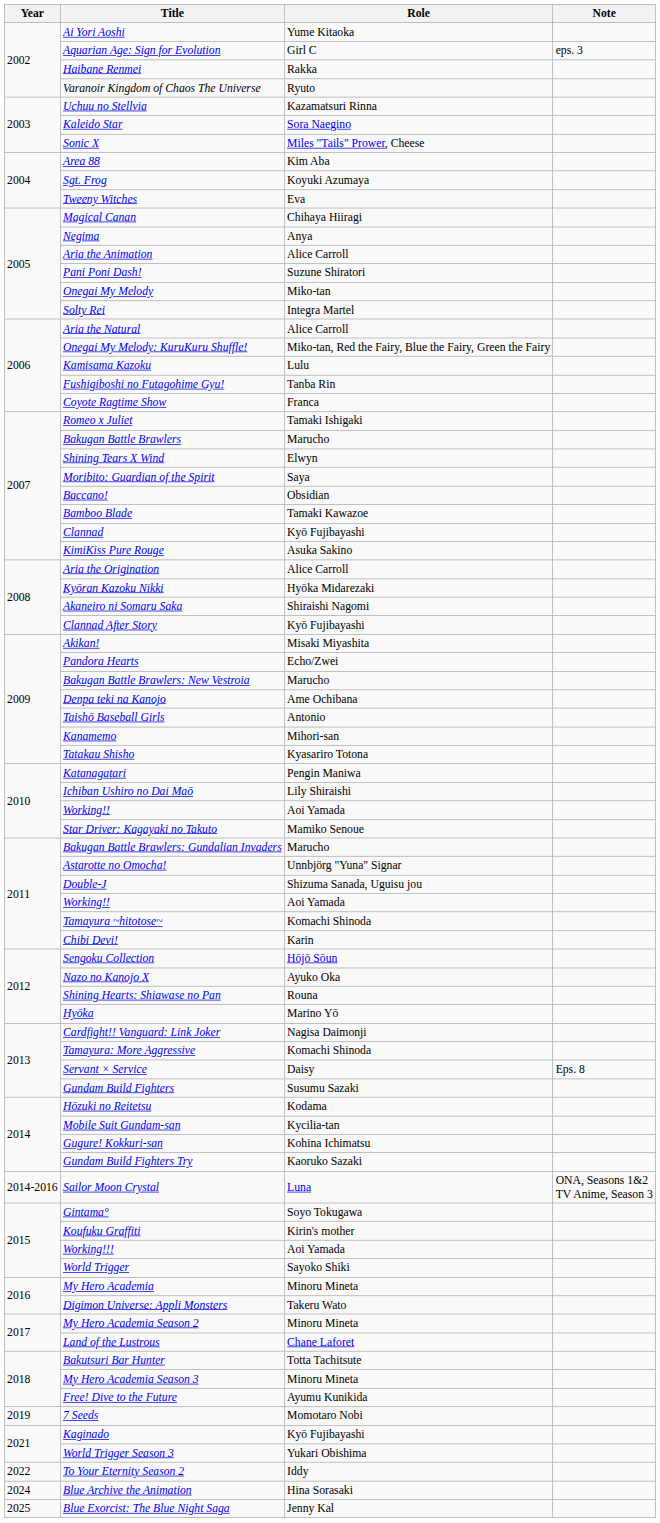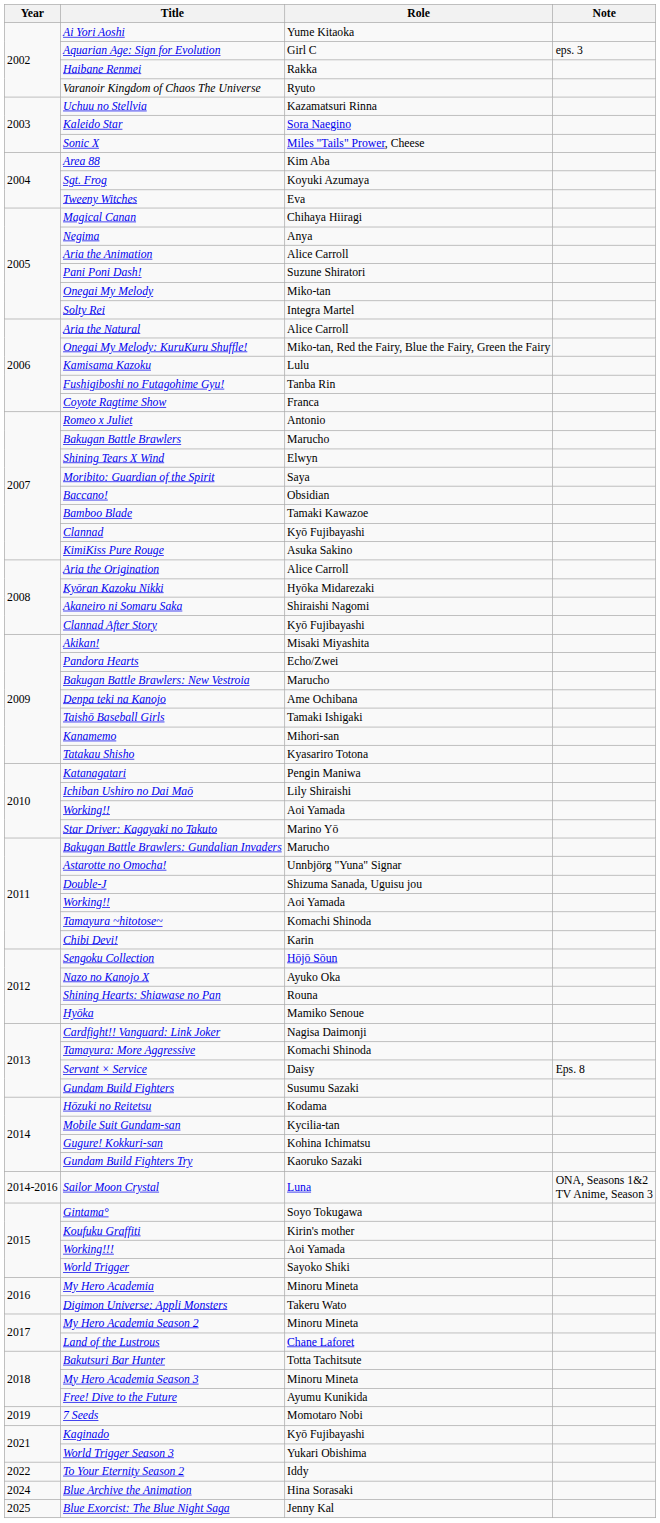 <table class="wikitable">
 <tr>
 <th>Year</th>
 <th>Title</th>
 <th>Role</th>
 <th>Note</th>
 </tr>
 <tr>
 <td rowspan="4">2002</td>
 <td><em><a href='#'>Ai Yori Aoshi</a></em></td>
 <td>Yume Kitaoka</td>
 <td></td>
 </tr>
 <tr>
 <td><em><a href='#'>Aquarian Age: Sign for Evolution</a></em></td>
 <td>Girl C</td>
 <td>eps. 3</td>
 </tr>
 <tr>
 <td><em><a href='#'>Haibane Renmei</a></em></td>
 <td>Rakka</td>
 <td></td>
 </tr>
 <tr>
 <td><em>Varanoir Kingdom of Chaos The Universe</em></td>
 <td>Ryuto</td>
 <td></td>
 </tr>
 <tr>
 <td rowspan="3">2003</td>
 <td><em><a href='#'>Uchuu no Stellvia</a></em></td>
 <td>Kazamatsuri Rinna</td>
 <td></td>
 </tr>
 <tr>
 <td><em><a href='#'>Kaleido Star</a></em></td>
 <td><a href='#'>Sora Naegino</a></td>
 <td></td>
 </tr>
 <tr>
 <td><em><a href='#'>Sonic X</a></em></td>
 <td><a href='#'>Miles "Tails" Prower</a>, Cheese</td>
 <td></td>
 </tr>
 <tr>
 <td rowspan="3">2004</td>
 <td><em><a href='#'>Area 88</a></em></td>
 <td>Kim Aba</td>
 <td></td>
 </tr>
 <tr>
 <td><em><a href='#'>Sgt. Frog</a></em></td>
 <td>Koyuki Azumaya</td>
 <td></td>
 </tr>
 <tr>
 <td><em><a href='#'>Tweeny Witches</a></em></td>
 <td>Eva</td>
 <td></td>
 </tr>
 <tr>
 <td rowspan="6">2005</td>
 <td><em><a href='#'>Magical Canan</a></em></td>
 <td>Chihaya Hiiragi</td>
 <td></td>
 </tr>
 <tr>
 <td><em><a href='#'>Negima</a></em></td>
 <td>Anya</td>
 <td></td>
 </tr>
 <tr>
 <td><em><a href='#'>Aria the Animation</a></em></td>
 <td>Alice Carroll</td>
 <td></td>
 </tr>
 <tr>
 <td><em><a href='#'>Pani Poni Dash!</a></em></td>
 <td>Suzune Shiratori</td>
 <td></td>
 </tr>
 <tr>
 <td><em><a href='#'>Onegai My Melody</a></em></td>
 <td>Miko-tan</td>
 <td></td>
 </tr>
 <tr>
 <td><em><a href='#'>Solty Rei</a></em></td>
 <td>Integra Martel</td>
 <td></td>
 </tr>
 <tr>
 <td rowspan="5">2006</td>
 <td><em><a href='#'>Aria the Natural</a></em></td>
 <td>Alice Carroll</td>
 <td></td>
 </tr>
 <tr>
 <td><em><a href='#'>Onegai My Melody: KuruKuru Shuffle!</a></em></td>
 <td>Miko-tan, Red the Fairy, Blue the Fairy, Green the Fairy</td>
 <td></td>
 </tr>
 <tr>
 <td><em><a href='#'>Kamisama Kazoku</a></em></td>
 <td>Lulu</td>
 <td></td>
 </tr>
 <tr>
 <td><em><a href='#'>Fushigiboshi no Futagohime Gyu!</a></em></td>
 <td>Tanba Rin</td>
 <td></td>
 </tr>
 <tr>
 <td><em><a href='#'>Coyote Ragtime Show</a></em></td>
 <td>Franca</td>
 <td></td>
 </tr>
 <tr>
 <td rowspan="8">2007</td>
 <td><em><a href='#'>Romeo x Juliet</a></em></td>
-<td>Tamaki Ishigaki</td>
+<td>Antonio</td>
 <td></td>
 </tr>
 <tr>
 <td><em><a href='#'>Bakugan Battle Brawlers</a></em></td>
 <td>Marucho</td>
 <td></td>
 </tr>
 <tr>
 <td><em><a href='#'>Shining Tears X Wind</a></em></td>
 <td>Elwyn</td>
 <td></td>
 </tr>
 <tr>
 <td><em><a href='#'>Moribito: Guardian of the Spirit</a></em></td>
 <td>Saya</td>
 <td></td>
 </tr>
 <tr>
 <td><em><a href='#'>Baccano!</a></em></td>
 <td>Obsidian</td>
 <td></td>
 </tr>
 <tr>
 <td><em><a href='#'>Bamboo Blade</a></em></td>
 <td>Tamaki Kawazoe</td>
 <td></td>
 </tr>
 <tr>
 <td><em><a href='#'>Clannad</a></em></td>
 <td>Kyō Fujibayashi</td>
 <td></td>
 </tr>
 <tr>
 <td><em><a href='#'>KimiKiss Pure Rouge</a></em></td>
 <td>Asuka Sakino</td>
 <td></td>
 </tr>
 <tr>
 <td rowspan="4">2008</td>
 <td><em><a href='#'>Aria the Origination</a></em></td>
 <td>Alice Carroll</td>
 <td></td>
 </tr>
 <tr>
 <td><em><a href='#'>Kyōran Kazoku Nikki</a></em></td>
 <td>Hyōka Midarezaki</td>
 <td></td>
 </tr>
 <tr>
 <td><em><a href='#'>Akaneiro ni Somaru Saka</a></em></td>
 <td>Shiraishi Nagomi</td>
 <td></td>
 </tr>
 <tr>
 <td><em><a href='#'>Clannad After Story</a></em></td>
 <td>Kyō Fujibayashi</td>
 <td></td>
 </tr>
 <tr>
 <td rowspan="7">2009</td>
 <td><em><a href='#'>Akikan!</a></em></td>
 <td>Misaki Miyashita</td>
 <td></td>
 </tr>
 <tr>
 <td><em><a href='#'>Pandora Hearts</a></em></td>
 <td>Echo/Zwei</td>
 <td></td>
 </tr>
 <tr>
 <td><em><a href='#'>Bakugan Battle Brawlers: New Vestroia</a></em></td>
 <td>Marucho</td>
 <td></td>
 </tr>
 <tr>
 <td><em><a href='#'>Denpa teki na Kanojo</a></em></td>
 <td>Ame Ochibana</td>
 <td></td>
 </tr>
 <tr>
 <td><em><a href='#'>Taishō Baseball Girls</a></em></td>
-<td>Antonio</td>
+<td>Tamaki Ishigaki</td>
 <td></td>
 </tr>
 <tr>
 <td><em><a href='#'>Kanamemo</a></em></td>
 <td>Mihori-san</td>
 <td></td>
 </tr>
 <tr>
 <td><em><a href='#'>Tatakau Shisho</a></em></td>
 <td>Kyasariro Totona</td>
 <td></td>
 </tr>
 <tr>
 <td rowspan="4">2010</td>
 <td><em><a href='#'>Katanagatari</a></em></td>
 <td>Pengin Maniwa</td>
 <td></td>
 </tr>
 <tr>
 <td><em><a href='#'>Ichiban Ushiro no Dai Maō</a></em></td>
 <td>Lily Shiraishi</td>
 <td></td>
 </tr>
 <tr>
 <td><em><a href='#'>Working!!</a></em></td>
 <td>Aoi Yamada</td>
 <td></td>
 </tr>
 <tr>
 <td><em><a href='#'>Star Driver: Kagayaki no Takuto</a></em></td>
-<td>Mamiko Senoue</td>
+<td>Marino Yō</td>
 <td></td>
 </tr>
 <tr>
 <td rowspan="6">2011</td>
 <td><em><a href='#'>Bakugan Battle Brawlers: Gundalian Invaders</a></em></td>
 <td>Marucho</td>
 <td></td>
 </tr>
 <tr>
 <td><em><a href='#'>Astarotte no Omocha!</a></em></td>
 <td>Unnbjörg "Yuna" Signar</td>
 <td></td>
 </tr>
 <tr>
 <td><em><a href='#'>Double-J</a></em></td>
 <td>Shizuma Sanada, Uguisu jou</td>
 <td></td>
 </tr>
 <tr>
 <td><em><a href='#'>Working!!</a></em></td>
 <td>Aoi Yamada</td>
 <td></td>
 </tr>
 <tr>
 <td><em><a href='#'>Tamayura ~hitotose~</a></em></td>
 <td>Komachi Shinoda</td>
 <td></td>
 </tr>
 <tr>
 <td><em><a href='#'>Chibi Devi!</a></em></td>
 <td>Karin</td>
 <td></td>
 </tr>
 <tr>
 <td rowspan="4">2012</td>
 <td><em><a href='#'>Sengoku Collection</a></em></td>
 <td><a href='#'>Hōjō Sōun</a></td>
 <td></td>
 </tr>
 <tr>
 <td><em><a href='#'>Nazo no Kanojo X</a></em></td>
 <td>Ayuko Oka</td>
 <td></td>
 </tr>
 <tr>
 <td><em><a href='#'>Shining Hearts: Shiawase no Pan</a></em></td>
 <td>Rouna</td>
 <td></td>
 </tr>
 <tr>
 <td><em><a href='#'>Hyōka</a></em></td>
-<td>Marino Yō</td>
+<td>Mamiko Senoue</td>
 <td></td>
 </tr>
 <tr>
 <td rowspan="4">2013</td>
 <td><em><a href='#'>Cardfight!! Vanguard: Link Joker</a></em></td>
 <td>Nagisa Daimonji</td>
 <td></td>
 </tr>
 <tr>
 <td><em><a href='#'>Tamayura: More Aggressive</a></em></td>
 <td>Komachi Shinoda</td>
 <td></td>
 </tr>
 <tr>
 <td><em><a href='#'>Servant × Service</a></em></td>
 <td>Daisy</td>
 <td>Eps. 8</td>
 </tr>
 <tr>
 <td><em><a href='#'>Gundam Build Fighters</a></em></td>
 <td>Susumu Sazaki</td>
 <td></td>
 </tr>
 <tr>
 <td rowspan="4">2014</td>
 <td><em><a href='#'>Hōzuki no Reitetsu</a></em></td>
 <td>Kodama</td>
 <td></td>
 </tr>
 <tr>
 <td><em><a href='#'>Mobile Suit Gundam-san</a></em></td>
 <td>Kycilia-tan</td>
 <td></td>
 </tr>
 <tr>
 <td><em><a href='#'>Gugure! Kokkuri-san</a></em></td>
 <td>Kohina Ichimatsu</td>
 <td></td>
 </tr>
 <tr>
 <td><em><a href='#'>Gundam Build Fighters Try</a></em></td>
 <td>Kaoruko Sazaki</td>
 <td></td>
 </tr>
 <tr>
 <td>2014-2016</td>
 <td><em><a href='#'>Sailor Moon Crystal</a></em></td>
 <td><a href='#'>Luna</a></td>
 <td>ONA, Seasons 1&2  <br> TV Anime, Season 3 </td>
 </tr>
 <tr>
 <td rowspan="4">2015</td>
 <td><em><a href='#'>Gintama°</a></em></td>
 <td>Soyo Tokugawa</td>
 <td></td>
 </tr>
 <tr>
 <td><em><a href='#'>Koufuku Graffiti</a></em></td>
 <td>Kirin's mother</td>
 <td></td>
 </tr>
 <tr>
 <td><em><a href='#'>Working!!!</a></em></td>
 <td>Aoi Yamada</td>
 <td></td>
 </tr>
 <tr>
 <td><em><a href='#'>World Trigger</a></em></td>
 <td>Sayoko Shiki</td>
 <td></td>
 </tr>
 <tr>
 <td rowspan="2">2016</td>
 <td><em><a href='#'>My Hero Academia</a></em></td>
 <td>Minoru Mineta</td>
 <td></td>
 </tr>
 <tr>
 <td><em><a href='#'>Digimon Universe: Appli Monsters</a></em></td>
 <td>Takeru Wato</td>
 <td></td>
 </tr>
 <tr>
 <td rowspan="2">2017</td>
 <td><em><a href='#'>My Hero Academia Season 2</a></em></td>
 <td>Minoru Mineta</td>
 </tr>
 <tr>
 <td><em><a href='#'>Land of the Lustrous</a></em></td>
 <td><a href='#'>Chane Laforet</a></td>
 <td></td>
 </tr>
 <tr>
 <td rowspan="3">2018</td>
 <td><em><a href='#'>Bakutsuri Bar Hunter</a></em></td>
 <td>Totta Tachitsute</td>
 <td></td>
 </tr>
 <tr>
 <td><em><a href='#'>My Hero Academia Season 3</a></em></td>
 <td>Minoru Mineta</td>
 <td></td>
 </tr>
 <tr>
 <td><em><a href='#'>Free! Dive to the Future</a></em></td>
 <td>Ayumu Kunikida</td>
 <td></td>
 </tr>
 <tr>
 <td>2019</td>
 <td><em><a href='#'>7 Seeds</a></em></td>
 <td>Momotaro Nobi</td>
 <td></td>
 </tr>
 <tr>
 <td rowspan="2">2021</td>
 <td><em><a href='#'>Kaginado</a></em></td>
 <td>Kyō Fujibayashi</td>
 <td></td>
 </tr>
 <tr>
 <td><em><a href='#'>World Trigger Season 3</a></em></td>
 <td>Yukari Obishima</td>
 <td></td>
 </tr>
 <tr>
 <td>2022</td>
 <td><em><a href='#'>To Your Eternity Season 2</a></em></td>
 <td>Iddy</td>
 <td></td>
 </tr>
 <tr>
 <td>2024</td>
 <td><em><a href='#'>Blue Archive the Animation</a></em></td>
 <td>Hina Sorasaki</td>
 <td></td>
 </tr>
 <tr>
 <td>2025</td>
 <td><em><a href='#'>Blue Exorcist: The Blue Night Saga</a></em></td>
 <td>Jenny Kal</td>
 <td></td>
 </tr>
 </table>
